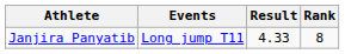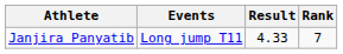 <table class=wikitable style="font-size:90%">
 <tr>
 <th>Athlete</th>
 <th>Events</th>
 <th>Result</th>
 <th>Rank</th>
 </tr>
 <tr align=center>
 <td align=left><a href='#'>Janjira Panyatib</a></td>
 <td align=left><a href='#'>Long jump T11</a></td>
 <td>4.33</td>
-<td>8</td>
+<td>7</td>
 </tr>
 </table>
